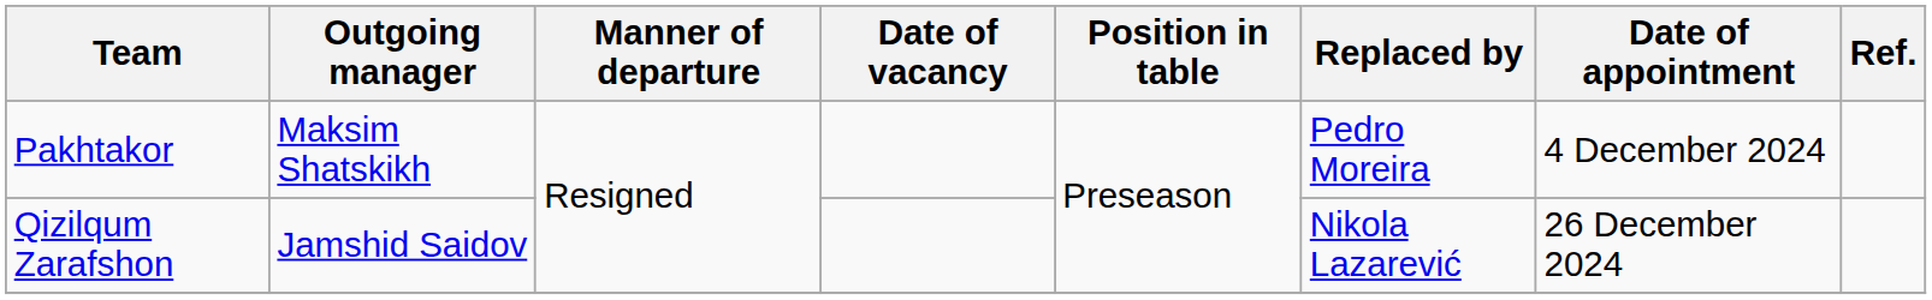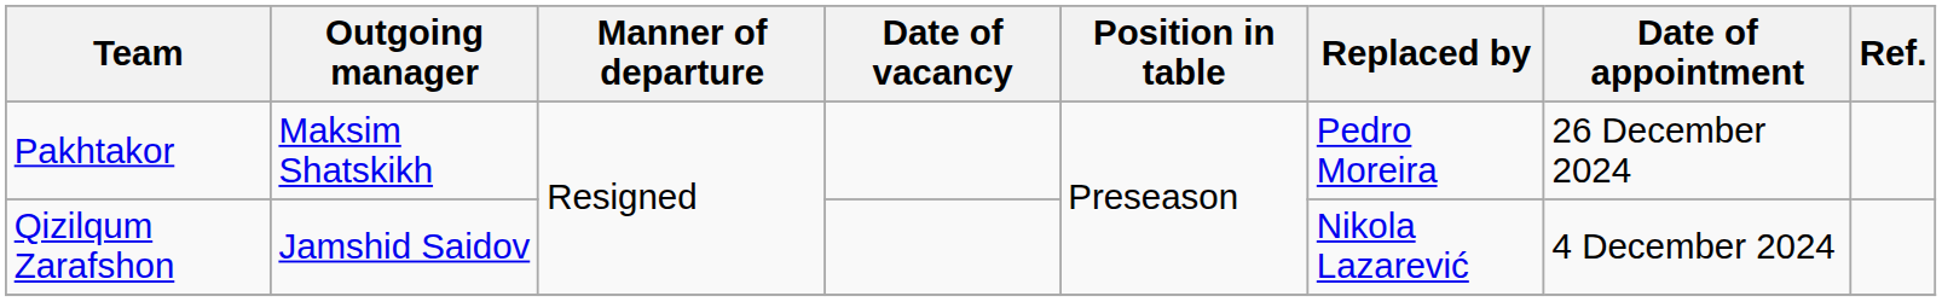 <table class="wikitable sortable">
 <tr>
 <th>Team</th>
 <th>Outgoing manager</th>
 <th>Manner of departure</th>
 <th>Date of vacancy</th>
 <th>Position in table</th>
 <th>Replaced by</th>
 <th>Date of appointment</th>
 <th>Ref.</th>
 </tr>
 <tr>
 <td><a href='#'>Pakhtakor</a></td>
 <td> <a href='#'>Maksim Shatskikh</a></td>
 <td rowspan=2>Resigned</td>
 <td></td>
 <td rowspan=2>Preseason</td>
 <td> <a href='#'>Pedro Moreira</a></td>
-<td>4 December 2024</td>
+<td>26 December 2024</td>
 <td></td>
 </tr>
 <tr>
 <td><a href='#'>Qizilqum Zarafshon</a></td>
 <td> <a href='#'>Jamshid Saidov</a></td>
 <td></td>
 <td> <a href='#'>Nikola Lazarević</a></td>
-<td>26 December 2024</td>
+<td>4 December 2024</td>
 <td></td>
 </tr>
 <tr>
 </tr>
 </table>
